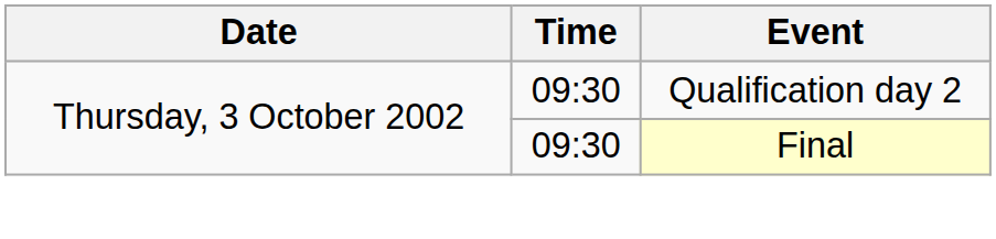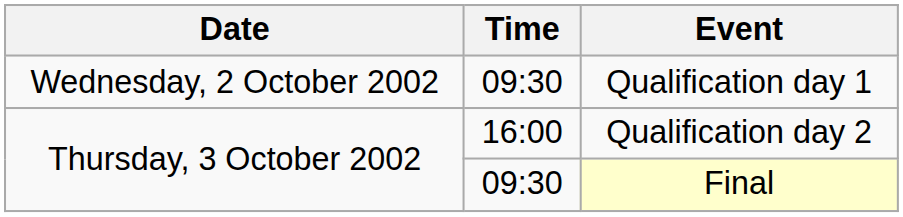 <table class = "wikitable" style="text-align:center;">
 <tr>
 <th width=220>Date</th>
 <th width=50>Time</th>
 <th width=150>Event</th>
 </tr>
 <tr>
+<td>Wednesday, 2 October 2002</td>
+<td>09:30</td>
+<td>Qualification day 1</td>
+</tr>
+<tr>
 <td rowspan=2>Thursday, 3 October 2002</td>
-<td>09:30</td>
+<td>16:00</td>
 <td>Qualification day 2</td>
 </tr>
 <tr>
 <td>09:30</td>
 <td bgcolor=ffffcc>Final</td>
 </tr>
 </table>
